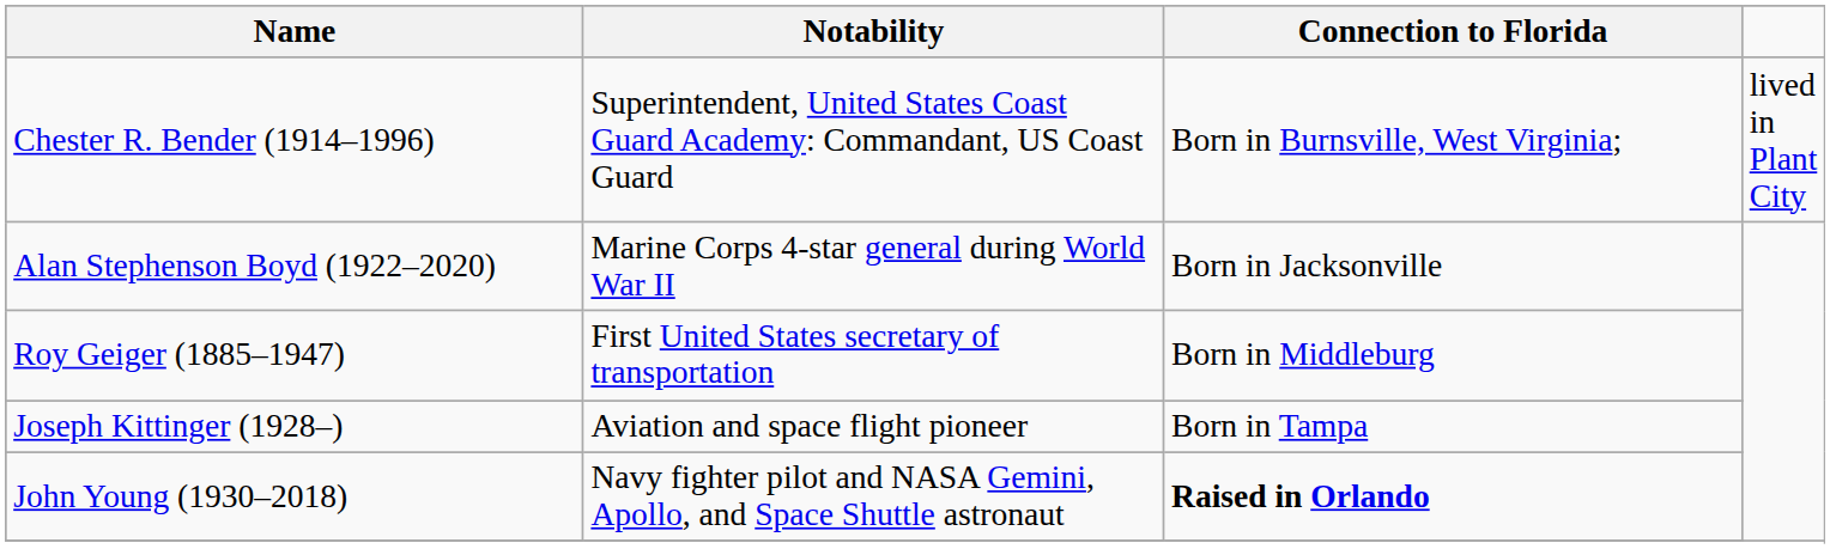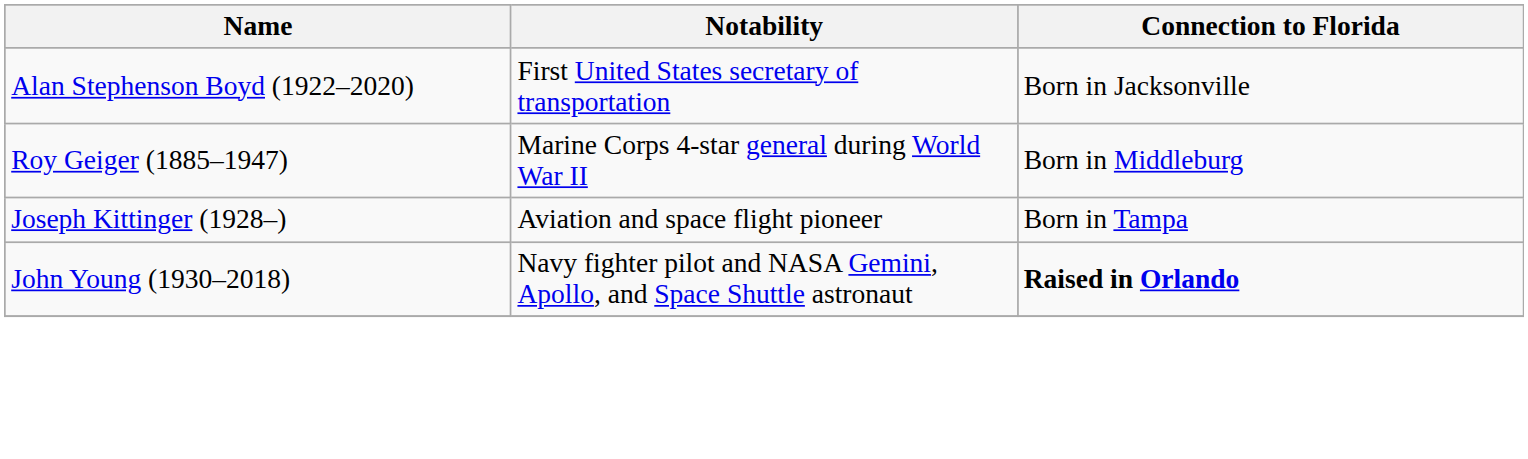 <table class="wikitable" style="width:100%;">
 <tr>
 <th width=33%>Name</th>
 <th width=33%>Notability</th>
 <th width=33%>Connection to Florida</th>
 </tr>
 <tr>
-<td><a href='#'>Chester R. Bender</a> (1914–1996)</td>
-<td>Superintendent, <a href='#'>United States Coast Guard Academy</a>: Commandant, US Coast Guard</td>
-<td>Born in <a href='#'>Burnsville, West Virginia</a>;</td>
-<td>lived in <a href='#'>Plant City</a></td>
-</tr>
-<tr>
 <td><a href='#'>Alan Stephenson Boyd</a> (1922–2020)</td>
-<td>Marine Corps 4-star <a href='#'>general</a> during <a href='#'>World War II</a></td>
+<td>First <a href='#'>United States secretary of transportation</a></td>
 <td>Born in Jacksonville</td>
 </tr>
 <tr>
 <td><a href='#'>Roy Geiger</a> (1885–1947)</td>
-<td>First <a href='#'>United States secretary of transportation</a></td>
+<td>Marine Corps 4-star <a href='#'>general</a> during <a href='#'>World War II</a></td>
 <td>Born in <a href='#'>Middleburg</a></td>
 </tr>
 <tr>
 <td><a href='#'>Joseph Kittinger</a> (1928–)</td>
 <td>Aviation and space flight pioneer</td>
 <td>Born in <a href='#'>Tampa</a></td>
 </tr>
 <tr>
 <td><a href='#'>John Young</a> (1930–2018)</td>
 <td>Navy fighter pilot and NASA <a href='#'>Gemini</a>, <a href='#'>Apollo</a>, and <a href='#'>Space Shuttle</a> astronaut</td>
 <td><strong>Raised in <a href='#'>Orlando</a></strong></td>
 </tr>
 <tr>
 </tr>
 </table>
